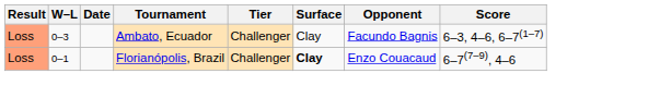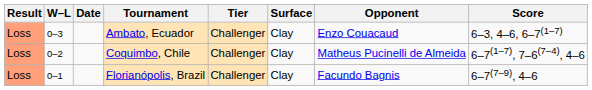 <table class="sortable wikitable">
 <tr>
 <th>Result</th>
 <th class="unsortable">W–L</th>
 <th>Date</th>
 <th>Tournament</th>
 <th>Tier</th>
 <th>Surface</th>
 <th>Opponent</th>
 <th class="unsortable">Score</th>
 </tr>
 <tr>
 <td bgcolor=ffA07a>Loss</td>
 <td><small>0–3</small></td>
 <td><a href='#'></a></td>
 <td style="background:moccasin;"><a href='#'>Ambato</a>, Ecuador</td>
 <td style="background:moccasin;">Challenger</td>
 <td>Clay</td>
-<td> <a href='#'>Facundo Bagnis</a></td>
+<td> <a href='#'>Enzo Couacaud</a></td>
 <td>6–3, 4–6, 6–7<sup>(1–7)</sup></td>
+</tr>
+<tr>
+<td bgcolor=ffA07a>Loss</td>
+<td><small>0–2</small></td>
+<td><a href='#'></a></td>
+<td style="background:moccasin;"><a href='#'>Coquimbo</a>, Chile</td>
+<td style="background:moccasin;">Challenger</td>
+<td>Clay</td>
+<td> <a href='#'>Matheus Pucinelli de Almeida</a></td>
+<td>6–7<sup>(1–7)</sup>, 7–6<sup>(7–4)</sup>, 4–6</td>
 </tr>
 <tr>
 <td bgcolor=ffA07a>Loss</td>
 <td><small>0–1</small></td>
 <td><a href='#'></a></td>
 <td style="background:moccasin;"><a href='#'>Florianópolis</a>, Brazil</td>
 <td style="background:moccasin;">Challenger</td>
-<td><strong>Clay</strong></td>
-<td> <a href='#'>Enzo Couacaud</a></td>
+<td>Clay</td>
+<td> <a href='#'>Facundo Bagnis</a></td>
 <td>6–7<sup>(7–9)</sup>, 4–6</td>
 </tr>
 </table>
